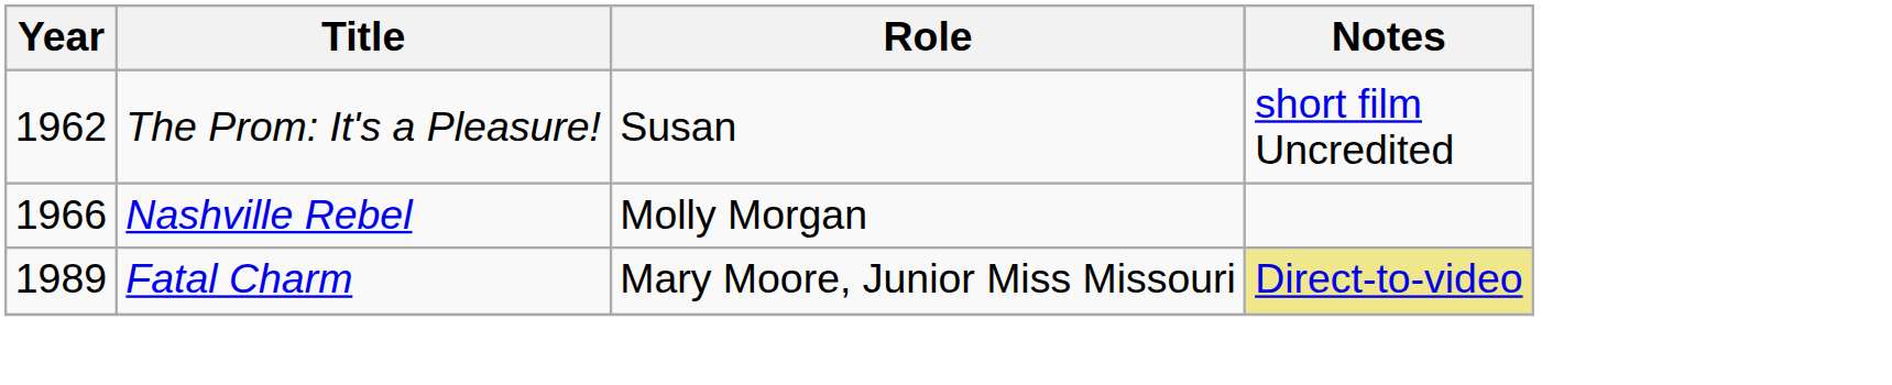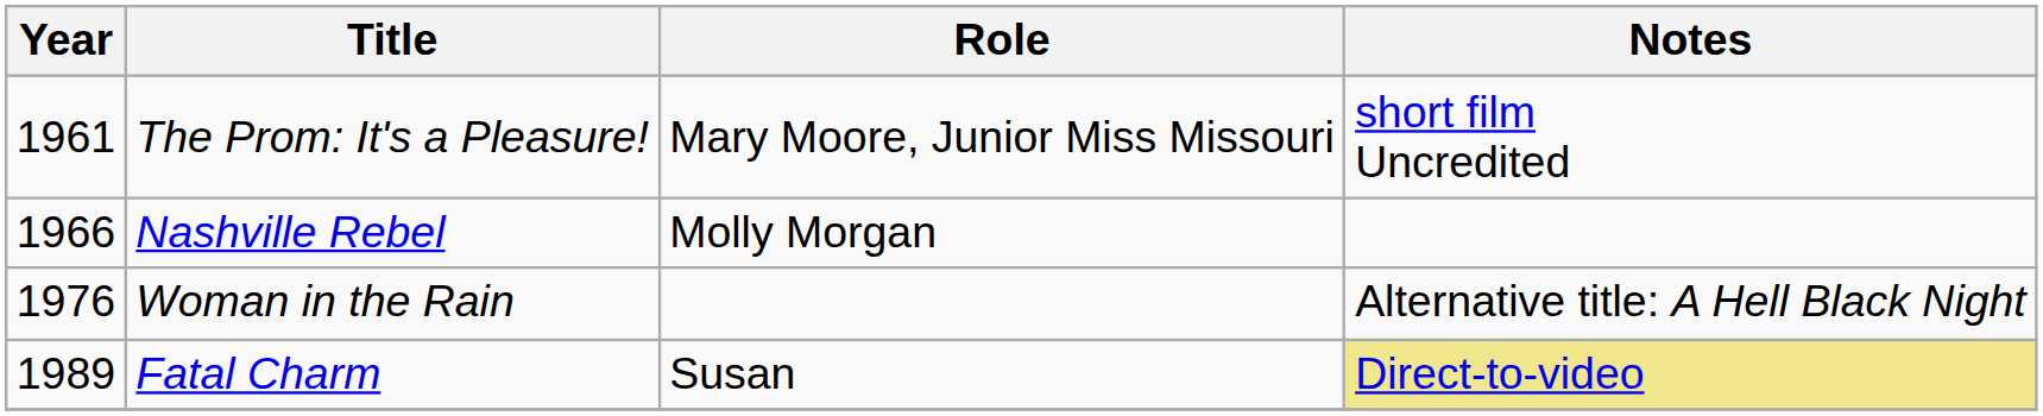 <table class="wikitable sortable">
 <tr>
 <th>Year</th>
 <th>Title</th>
 <th>Role</th>
 <th class="unsortable">Notes</th>
 </tr>
 <tr>
-<td>1962</td>
+<td>1961</td>
 <td><em>The Prom: It's a Pleasure!</em></td>
-<td>Susan</td>
+<td>Mary Moore, Junior Miss Missouri</td>
 <td><a href='#'>short film</a><br>Uncredited</td>
 </tr>
 <tr>
 <td>1966</td>
 <td><em><a href='#'>Nashville Rebel</a></em></td>
 <td>Molly Morgan</td>
 <td></td>
 </tr>
 <tr>
+<td>1976</td>
+<td><em>Woman in the Rain</em></td>
+<td></td>
+<td>Alternative title: <em>A Hell Black Night</em></td>
+</tr>
+<tr>
 <td>1989</td>
 <td><em><a href='#'>Fatal Charm</a></em></td>
-<td>Mary Moore, Junior Miss Missouri</td>
+<td>Susan</td>
 <td style="background: khaki;"><a href='#'>Direct-to-video</a></td>
 </tr>
 <tr>
 </tr>
 </table>
